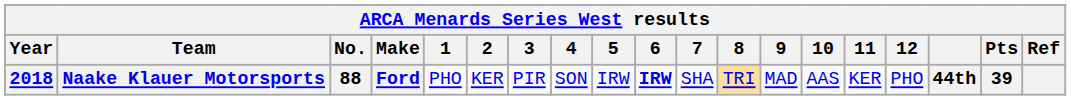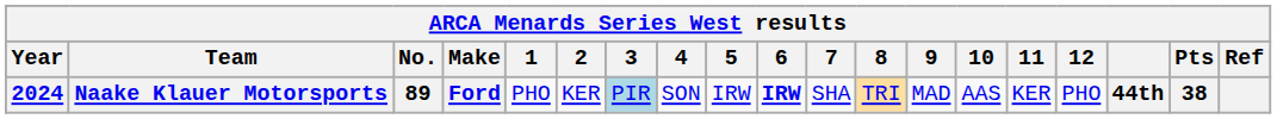 <table class="wikitable" style="text-align:center; font-size:75%">
 <tr>
 <th colspan=23><a href='#'>ARCA Menards Series West</a> results</th>
 </tr>
 <tr>
 <th>Year</th>
 <th>Team</th>
 <th>No.</th>
 <th>Make</th>
 <th>1</th>
 <th>2</th>
 <th>3</th>
 <th>4</th>
 <th>5</th>
 <th>6</th>
 <th>7</th>
 <th>8</th>
 <th>9</th>
 <th>10</th>
 <th>11</th>
 <th>12</th>
 <th></th>
 <th>Pts</th>
 <th>Ref</th>
 </tr>
 <tr>
-<th><a href='#'>2018</a></th>
+<th><a href='#'>2024</a></th>
 <th><a href='#'>Naake Klauer Motorsports</a></th>
-<th>88</th>
+<th>89</th>
 <th><a href='#'>Ford</a></th>
 <td><a href='#'>PHO</a></td>
 <td><a href='#'>KER</a></td>
-<td><a href='#'>PIR</a></td>
+<td style="background: lightblue;"><a href='#'>PIR</a></td>
 <td><a href='#'>SON</a></td>
 <td><a href='#'>IRW</a></td>
 <td><strong><a href='#'>IRW</a></strong></td>
 <td><a href='#'>SHA</a></td>
 <td style="background:#FFDF9F;"><a href='#'>TRI</a><br></td>
 <td><a href='#'>MAD</a></td>
 <td><a href='#'>AAS</a></td>
 <td><a href='#'>KER</a></td>
 <td><a href='#'>PHO</a></td>
 <th>44th</th>
-<th>39</th>
+<th>38</th>
 <th></th>
 </tr>
 </table>
